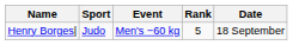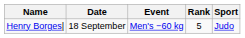 <table class="wikitable sortable"  style="font-size:90%">
 <tr>
 <th>Name</th>
-<th>Sport</th>
+<th>Date</th>
 <th>Event</th>
 <th>Rank</th>
-<th>Date</th>
+<th>Sport</th>
 </tr>
 <tr align=center>
 <td align=left><a href='#'>Henry Borges</a>|</td>
-<td align=left><a href='#'>Judo</a></td>
+<td>18 September</td>
 <td align=left><a href='#'>Men's −60 kg</a></td>
 <td>5</td>
-<td>18 September</td>
+<td align=left><a href='#'>Judo</a></td>
 </tr>
 </table>
